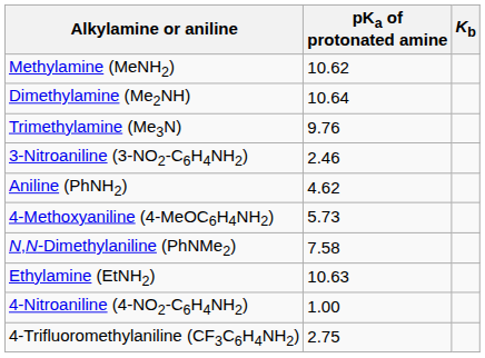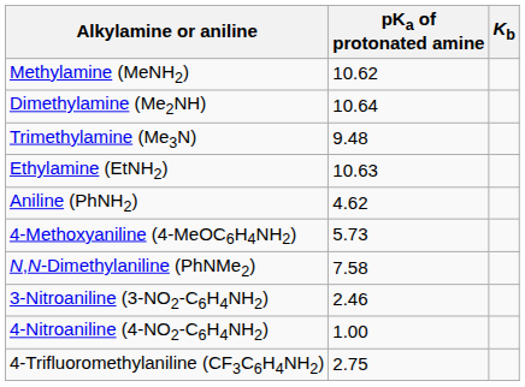 <table class="wikitable" style="float:center; margin:0 1em;">
 <tr>
 <th>Alkylamine or aniline</th>
 <th>pK<sub>a</sub> of <br>protonated amine</th>
 <th><em>K</em><sub>b</sub></th>
 </tr>
 <tr>
 <td><a href='#'>Methylamine</a> (MeNH<sub>2</sub>)</td>
 <td>10.62</td>
 <td></td>
 </tr>
 <tr>
 <td><a href='#'>Dimethylamine</a> (Me<sub>2</sub>NH)</td>
 <td>10.64</td>
 <td></td>
 </tr>
 <tr>
 <td><a href='#'>Trimethylamine</a> (Me<sub>3</sub>N)</td>
-<td>9.76</td>
+<td>9.48</td>
 <td></td>
 </tr>
 <tr>
-<td><a href='#'>3-Nitroaniline</a> (3-NO<sub>2</sub>-C<sub>6</sub>H<sub>4</sub>NH<sub>2</sub>)</td>
-<td>2.46</td>
+<td><a href='#'>Ethylamine</a> (EtNH<sub>2</sub>)</td>
+<td>10.63</td>
 <td></td>
 </tr>
 <tr>
 <td><a href='#'>Aniline</a> (PhNH<sub>2</sub>)</td>
 <td>4.62</td>
 <td></td>
 </tr>
 <tr>
 <td><a href='#'>4-Methoxyaniline</a> (4-MeOC<sub>6</sub>H<sub>4</sub>NH<sub>2</sub>)</td>
 <td>5.73</td>
 <td></td>
 </tr>
 <tr>
 <td><a href='#'><em>N</em>,<em>N</em>-Dimethylaniline</a> (PhNMe<sub>2</sub>)</td>
 <td>7.58</td>
 <td></td>
 </tr>
 <tr>
-<td><a href='#'>Ethylamine</a> (EtNH<sub>2</sub>)</td>
-<td>10.63</td>
+<td><a href='#'>3-Nitroaniline</a> (3-NO<sub>2</sub>-C<sub>6</sub>H<sub>4</sub>NH<sub>2</sub>)</td>
+<td>2.46</td>
 <td></td>
 </tr>
 <tr>
 <td><a href='#'>4-Nitroaniline</a> (4-NO<sub>2</sub>-C<sub>6</sub>H<sub>4</sub>NH<sub>2</sub>)</td>
 <td>1.00</td>
 <td></td>
 </tr>
 <tr>
 <td>4-Trifluoromethylaniline (CF<sub>3</sub>C<sub>6</sub>H<sub>4</sub>NH<sub>2</sub>)</td>
 <td>2.75</td>
 <td></td>
 </tr>
 </table>
